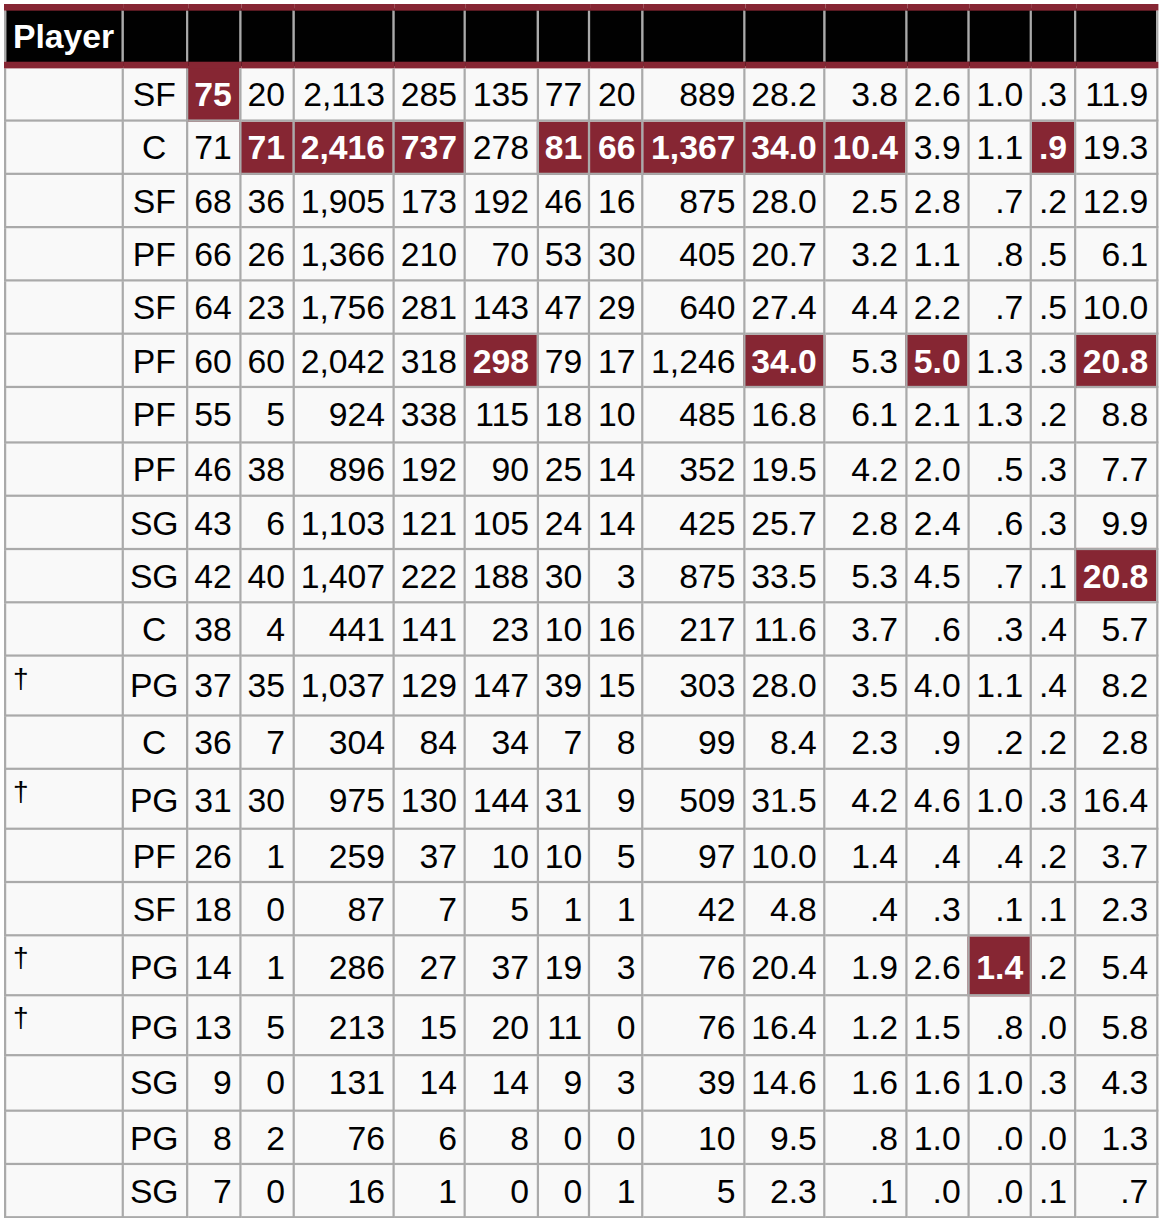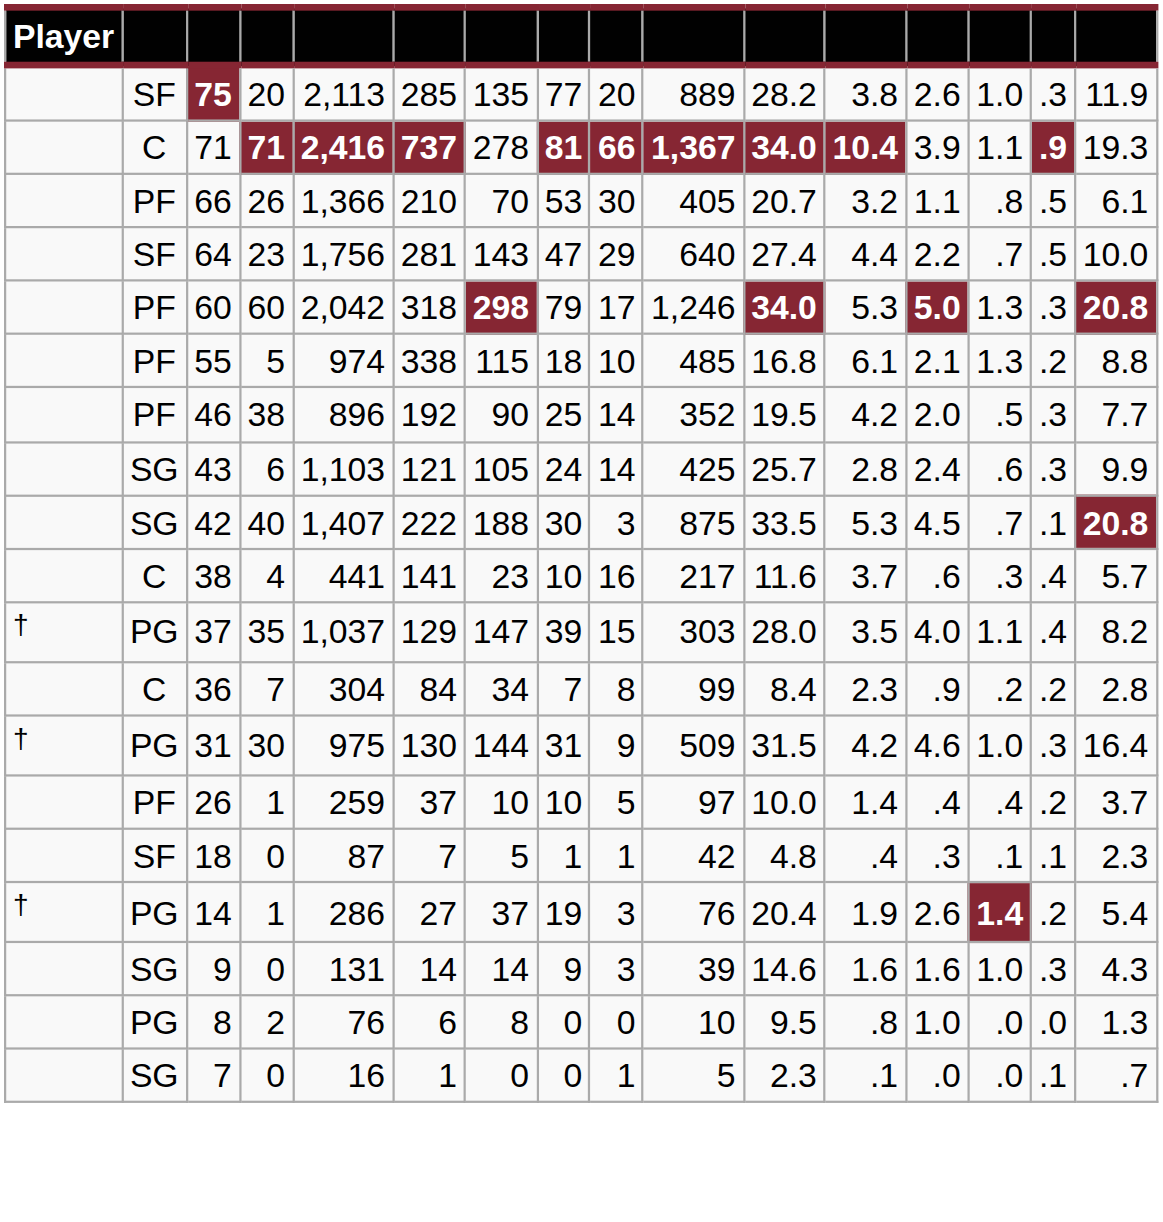 <table class="wikitable sortable" style="font-size: 95%; text-align:right;">
 <tr>
 <th style="background:#010101; color:#FFFFFF; border-top:#862633 3px solid; border-bottom:#862633 3px solid;">Player</th>
 <th style="background:#010101; color:#FFFFFF; border-top:#862633 3px solid; border-bottom:#862633 3px solid;"></th>
 <th style="background:#010101; color:#FFFFFF; border-top:#862633 3px solid; border-bottom:#862633 3px solid;"></th>
 <th style="background:#010101; color:#FFFFFF; border-top:#862633 3px solid; border-bottom:#862633 3px solid;"></th>
 <th style="background:#010101; color:#FFFFFF; border-top:#862633 3px solid; border-bottom:#862633 3px solid;"></th>
 <th style="background:#010101; color:#FFFFFF; border-top:#862633 3px solid; border-bottom:#862633 3px solid;"></th>
 <th style="background:#010101; color:#FFFFFF; border-top:#862633 3px solid; border-bottom:#862633 3px solid;"></th>
 <th style="background:#010101; color:#FFFFFF; border-top:#862633 3px solid; border-bottom:#862633 3px solid;"></th>
 <th style="background:#010101; color:#FFFFFF; border-top:#862633 3px solid; border-bottom:#862633 3px solid;"></th>
 <th style="background:#010101; color:#FFFFFF; border-top:#862633 3px solid; border-bottom:#862633 3px solid;"></th>
 <th style="background:#010101; color:#FFFFFF; border-top:#862633 3px solid; border-bottom:#862633 3px solid;"></th>
 <th style="background:#010101; color:#FFFFFF; border-top:#862633 3px solid; border-bottom:#862633 3px solid;"></th>
 <th style="background:#010101; color:#FFFFFF; border-top:#862633 3px solid; border-bottom:#862633 3px solid;"></th>
 <th style="background:#010101; color:#FFFFFF; border-top:#862633 3px solid; border-bottom:#862633 3px solid;"></th>
 <th style="background:#010101; color:#FFFFFF; border-top:#862633 3px solid; border-bottom:#862633 3px solid;"></th>
 <th style="background:#010101; color:#FFFFFF; border-top:#862633 3px solid; border-bottom:#862633 3px solid;"></th>
 </tr>
 <tr>
 <td style="text-align:left;"></td>
 <td style="text-align:center;">SF</td>
 <td style="background:#862633; color:#FFFFFF;"><strong>75</strong></td>
 <td>20</td>
 <td>2,113</td>
 <td>285</td>
 <td>135</td>
 <td>77</td>
 <td>20</td>
 <td>889</td>
 <td>28.2</td>
 <td>3.8</td>
 <td>2.6</td>
 <td>1.0</td>
 <td>.3</td>
 <td>11.9</td>
 </tr>
 <tr>
 <td style="text-align:left;"></td>
 <td style="text-align:center;">C</td>
 <td>71</td>
 <td style="background:#862633; color:#FFFFFF;"><strong>71</strong></td>
 <td style="background:#862633; color:#FFFFFF;"><strong>2,416</strong></td>
 <td style="background:#862633; color:#FFFFFF;"><strong>737</strong></td>
 <td>278</td>
 <td style="background:#862633; color:#FFFFFF;"><strong>81</strong></td>
 <td style="background:#862633; color:#FFFFFF;"><strong>66</strong></td>
 <td style="background:#862633; color:#FFFFFF;"><strong>1,367</strong></td>
 <td style="background:#862633; color:#FFFFFF;"><strong>34.0</strong></td>
 <td style="background:#862633; color:#FFFFFF;"><strong>10.4</strong></td>
 <td>3.9</td>
 <td>1.1</td>
 <td style="background:#862633; color:#FFFFFF;"><strong>.9</strong></td>
 <td>19.3</td>
-</tr>
-<tr>
-<td style="text-align:left;"></td>
-<td style="text-align:center;">SF</td>
-<td>68</td>
-<td>36</td>
-<td>1,905</td>
-<td>173</td>
-<td>192</td>
-<td>46</td>
-<td>16</td>
-<td>875</td>
-<td>28.0</td>
-<td>2.5</td>
-<td>2.8</td>
-<td>.7</td>
-<td>.2</td>
-<td>12.9</td>
 </tr>
 <tr>
 <td style="text-align:left;"></td>
 <td style="text-align:center;">PF</td>
 <td>66</td>
 <td>26</td>
 <td>1,366</td>
 <td>210</td>
 <td>70</td>
 <td>53</td>
 <td>30</td>
 <td>405</td>
 <td>20.7</td>
 <td>3.2</td>
 <td>1.1</td>
 <td>.8</td>
 <td>.5</td>
 <td>6.1</td>
 </tr>
 <tr>
 <td style="text-align:left;"></td>
 <td style="text-align:center;">SF</td>
 <td>64</td>
 <td>23</td>
 <td>1,756</td>
 <td>281</td>
 <td>143</td>
 <td>47</td>
 <td>29</td>
 <td>640</td>
 <td>27.4</td>
 <td>4.4</td>
 <td>2.2</td>
 <td>.7</td>
 <td>.5</td>
 <td>10.0</td>
 </tr>
 <tr>
 <td style="text-align:left;"></td>
 <td style="text-align:center;">PF</td>
 <td>60</td>
 <td>60</td>
 <td>2,042</td>
 <td>318</td>
 <td style="background:#862633; color:#FFFFFF;"><strong>298</strong></td>
 <td>79</td>
 <td>17</td>
 <td>1,246</td>
 <td style="background:#862633; color:#FFFFFF;"><strong>34.0</strong></td>
 <td>5.3</td>
 <td style="background:#862633; color:#FFFFFF;"><strong>5.0</strong></td>
 <td>1.3</td>
 <td>.3</td>
 <td style="background:#862633; color:#FFFFFF;"><strong>20.8</strong></td>
 </tr>
 <tr>
 <td style="text-align:left;"></td>
 <td style="text-align:center;">PF</td>
 <td>55</td>
 <td>5</td>
-<td>924</td>
+<td>974</td>
 <td>338</td>
 <td>115</td>
 <td>18</td>
 <td>10</td>
 <td>485</td>
 <td>16.8</td>
 <td>6.1</td>
 <td>2.1</td>
 <td>1.3</td>
 <td>.2</td>
 <td>8.8</td>
 </tr>
 <tr>
 <td style="text-align:left;"></td>
 <td style="text-align:center;">PF</td>
 <td>46</td>
 <td>38</td>
 <td>896</td>
 <td>192</td>
 <td>90</td>
 <td>25</td>
 <td>14</td>
 <td>352</td>
 <td>19.5</td>
 <td>4.2</td>
 <td>2.0</td>
 <td>.5</td>
 <td>.3</td>
 <td>7.7</td>
 </tr>
 <tr>
 <td style="text-align:left;"></td>
 <td style="text-align:center;">SG</td>
 <td>43</td>
 <td>6</td>
 <td>1,103</td>
 <td>121</td>
 <td>105</td>
 <td>24</td>
 <td>14</td>
 <td>425</td>
 <td>25.7</td>
 <td>2.8</td>
 <td>2.4</td>
 <td>.6</td>
 <td>.3</td>
 <td>9.9</td>
 </tr>
 <tr>
 <td style="text-align:left;"></td>
 <td style="text-align:center;">SG</td>
 <td>42</td>
 <td>40</td>
 <td>1,407</td>
 <td>222</td>
 <td>188</td>
 <td>30</td>
 <td>3</td>
 <td>875</td>
 <td>33.5</td>
 <td>5.3</td>
 <td>4.5</td>
 <td>.7</td>
 <td>.1</td>
 <td style="background:#862633; color:#FFFFFF;"><strong>20.8</strong></td>
 </tr>
 <tr>
 <td style="text-align:left;"></td>
 <td style="text-align:center;">C</td>
 <td>38</td>
 <td>4</td>
 <td>441</td>
 <td>141</td>
 <td>23</td>
 <td>10</td>
 <td>16</td>
 <td>217</td>
 <td>11.6</td>
 <td>3.7</td>
 <td>.6</td>
 <td>.3</td>
 <td>.4</td>
 <td>5.7</td>
 </tr>
 <tr>
 <td style="text-align:left;"><sup>†</sup></td>
 <td style="text-align:center;">PG</td>
 <td>37</td>
 <td>35</td>
 <td>1,037</td>
 <td>129</td>
 <td>147</td>
 <td>39</td>
 <td>15</td>
 <td>303</td>
 <td>28.0</td>
 <td>3.5</td>
 <td>4.0</td>
 <td>1.1</td>
 <td>.4</td>
 <td>8.2</td>
 </tr>
 <tr>
 <td style="text-align:left;"></td>
 <td style="text-align:center;">C</td>
 <td>36</td>
 <td>7</td>
 <td>304</td>
 <td>84</td>
 <td>34</td>
 <td>7</td>
 <td>8</td>
 <td>99</td>
 <td>8.4</td>
 <td>2.3</td>
 <td>.9</td>
 <td>.2</td>
 <td>.2</td>
 <td>2.8</td>
 </tr>
 <tr>
 <td style="text-align:left;"><sup>†</sup></td>
 <td style="text-align:center;">PG</td>
 <td>31</td>
 <td>30</td>
 <td>975</td>
 <td>130</td>
 <td>144</td>
 <td>31</td>
 <td>9</td>
 <td>509</td>
 <td>31.5</td>
 <td>4.2</td>
 <td>4.6</td>
 <td>1.0</td>
 <td>.3</td>
 <td>16.4</td>
 </tr>
 <tr>
 <td style="text-align:left;"></td>
 <td style="text-align:center;">PF</td>
 <td>26</td>
 <td>1</td>
 <td>259</td>
 <td>37</td>
 <td>10</td>
 <td>10</td>
 <td>5</td>
 <td>97</td>
 <td>10.0</td>
 <td>1.4</td>
 <td>.4</td>
 <td>.4</td>
 <td>.2</td>
 <td>3.7</td>
 </tr>
 <tr>
 <td style="text-align:left;"></td>
 <td style="text-align:center;">SF</td>
 <td>18</td>
 <td>0</td>
 <td>87</td>
 <td>7</td>
 <td>5</td>
 <td>1</td>
 <td>1</td>
 <td>42</td>
 <td>4.8</td>
 <td>.4</td>
 <td>.3</td>
 <td>.1</td>
 <td>.1</td>
 <td>2.3</td>
 </tr>
 <tr>
 <td style="text-align:left;"><sup>†</sup></td>
 <td style="text-align:center;">PG</td>
 <td>14</td>
 <td>1</td>
 <td>286</td>
 <td>27</td>
 <td>37</td>
 <td>19</td>
 <td>3</td>
 <td>76</td>
 <td>20.4</td>
 <td>1.9</td>
 <td>2.6</td>
 <td style="background:#862633; color:#FFFFFF;"><strong>1.4</strong></td>
 <td>.2</td>
 <td>5.4</td>
 </tr>
 <tr>
-<td style="text-align:left;"><sup>†</sup></td>
-<td style="text-align:center;">PG</td>
-<td>13</td>
-<td>5</td>
-<td>213</td>
-<td>15</td>
-<td>20</td>
-<td>11</td>
-<td>0</td>
-<td>76</td>
-<td>16.4</td>
-<td>1.2</td>
-<td>1.5</td>
-<td>.8</td>
-<td>.0</td>
-<td>5.8</td>
-</tr>
-<tr>
 <td style="text-align:left;"></td>
 <td style="text-align:center;">SG</td>
 <td>9</td>
 <td>0</td>
 <td>131</td>
 <td>14</td>
 <td>14</td>
 <td>9</td>
 <td>3</td>
 <td>39</td>
 <td>14.6</td>
 <td>1.6</td>
 <td>1.6</td>
 <td>1.0</td>
 <td>.3</td>
 <td>4.3</td>
 </tr>
 <tr>
 <td style="text-align:left;"></td>
 <td style="text-align:center;">PG</td>
 <td>8</td>
 <td>2</td>
 <td>76</td>
 <td>6</td>
 <td>8</td>
 <td>0</td>
 <td>0</td>
 <td>10</td>
 <td>9.5</td>
 <td>.8</td>
 <td>1.0</td>
 <td>.0</td>
 <td>.0</td>
 <td>1.3</td>
 </tr>
 <tr>
 <td style="text-align:left;"></td>
 <td style="text-align:center;">SG</td>
 <td>7</td>
 <td>0</td>
 <td>16</td>
 <td>1</td>
 <td>0</td>
 <td>0</td>
 <td>1</td>
 <td>5</td>
 <td>2.3</td>
 <td>.1</td>
 <td>.0</td>
 <td>.0</td>
 <td>.1</td>
 <td>.7</td>
 </tr>
 </table>
